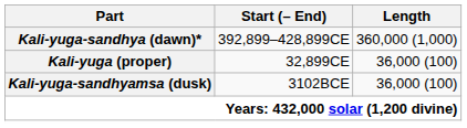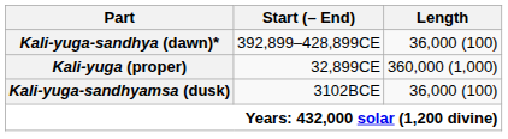 <table class="wikitable plainrowheaders" style="border-width:0; text-align:right;">
 <tr>
 <th scope="col">Part</th>
 <th scope="col">Start (– End)</th>
 <th scope="col">Length</th>
 </tr>
 <tr>
 <th scope="row"><em>Kali-yuga-sandhya</em> (dawn)*</th>
 <td>392,899–428,899CE</td>
-<td class="nowrap">360,000 (1,000)</td>
+<td class="nowrap">36,000 (100)</td>
 </tr>
 <tr>
 <th scope="row"><em>Kali-yuga</em> (proper)</th>
 <td>32,899CE</td>
-<td class="nowrap">36,000 (100)</td>
+<td class="nowrap">360,000 (1,000)</td>
 </tr>
 <tr>
 <th scope="row"><em>Kali-yuga-sandhyamsa</em> (dusk)</th>
 <td>3102BCE</td>
 <td class="nowrap">36,000 (100)</td>
 </tr>
 <tr>
 <td colspan="3" style="background-color:#ffffff; font-weight:bold; padding-top:5px;">Years: 432,000 <a href='#'>solar</a> (1,200 divine)</td>
 </tr>
 <tr>
 <td colspan="2" style="background-color:#ffffff; border-width:1px 0px 0px 0px; font-size:80%; padding-top:0; text-align:left;"></td>
 <td style="background-color:#ffffff; border-width:1px 0px 0px 0px; padding-top:0;"></td>
 </tr>
 </table>
